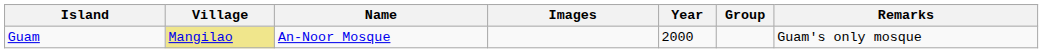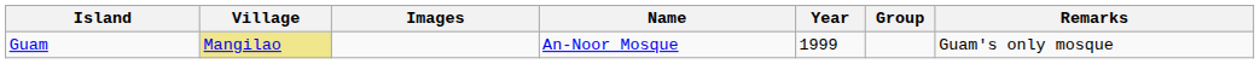 <table class="wikitable sortable">
 <tr>
 <th align=left width=150px>Island</th>
 <th align=left width=100px>Village</th>
+<th align=center width=160px class=unsortable>Images</th>
 <th align=left width=200px>Name</th>
-<th align=center width=160px class=unsortable>Images</th>
 <th align=left width=050px>Year</th>
 <th align=center width=050px>Group</th>
 <th align=left width=250px class=unsortable>Remarks</th>
 </tr>
 <tr valign=top>
 <td><a href='#'>Guam</a></td>
 <td style="background: khaki;"><a href='#'>Mangilao</a></td>
+<td></td>
 <td><a href='#'>An-Noor Mosque</a></td>
-<td></td>
-<td>2000</td>
+<td>1999</td>
 <td></td>
 <td>Guam's only mosque</td>
 </tr>
 </table>
